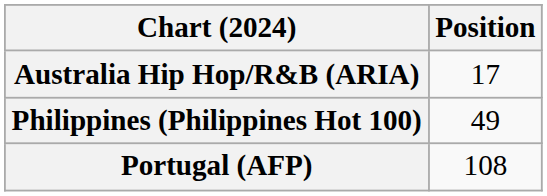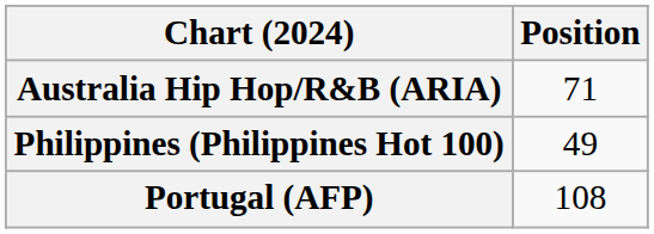 <table class="wikitable sortable plainrowheaders" style="text-align:center">
 <tr>
 <th scope="col">Chart (2024)</th>
 <th scope="col">Position</th>
 </tr>
 <tr>
 <th scope="row">Australia Hip Hop/R&B (ARIA)</th>
-<td>17</td>
+<td>71</td>
 </tr>
 <tr>
 <th scope="row">Philippines (Philippines Hot 100)</th>
 <td>49</td>
 </tr>
 <tr>
 <th scope="row">Portugal (AFP)</th>
 <td>108</td>
 </tr>
 </table>
